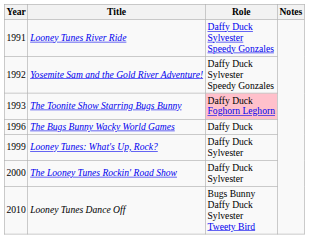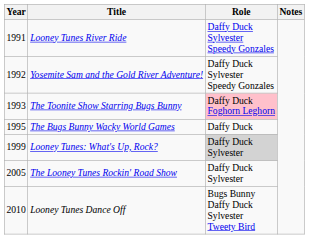 <table class="wikitable sortable">
 <tr>
 <th>Year</th>
 <th>Title</th>
 <th>Role</th>
 <th class="unsortable">Notes</th>
 </tr>
 <tr>
 <td>1991</td>
 <td><em><a href='#'>Looney Tunes River Ride</a></em></td>
 <td><a href='#'>Daffy Duck</a><br><a href='#'>Sylvester</a><br><a href='#'>Speedy Gonzales</a></td>
 <td rowspan="7"></td>
 </tr>
 <tr>
 <td>1992</td>
 <td><em><a href='#'>Yosemite Sam and the Gold River Adventure!</a></em></td>
 <td>Daffy Duck<br>Sylvester<br>Speedy Gonzales</td>
 </tr>
 <tr>
 <td>1993</td>
 <td><em><a href='#'>The Toonite Show Starring Bugs Bunny</a></em></td>
 <td style="background: pink;">Daffy Duck<br><a href='#'>Foghorn Leghorn</a></td>
 </tr>
 <tr>
-<td>1996</td>
+<td>1995</td>
 <td><em><a href='#'>The Bugs Bunny Wacky World Games</a></em></td>
 <td>Daffy Duck</td>
 </tr>
 <tr>
 <td>1999</td>
 <td><em><a href='#'>Looney Tunes: What's Up, Rock?</a></em></td>
-<td>Daffy Duck<br>Sylvester</td>
+<td style="background: lightgrey;">Daffy Duck<br>Sylvester</td>
 </tr>
 <tr>
-<td>2000</td>
+<td>2005</td>
 <td><em><a href='#'>The Looney Tunes Rockin' Road Show</a></em></td>
 <td>Daffy Duck<br>Sylvester</td>
 </tr>
 <tr>
 <td>2010</td>
 <td><em>Looney Tunes Dance Off</em></td>
 <td>Bugs Bunny<br>Daffy Duck<br>Sylvester<br><a href='#'>Tweety Bird</a></td>
 </tr>
 </table>
